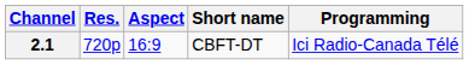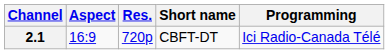 <table class="wikitable">
 <tr>
 <th scope = "col"><a href='#'>Channel</a></th>
+<th scope = "col"><a href='#'>Aspect</a></th>
 <th scope = "col"><a href='#'>Res.</a></th>
-<th scope = "col"><a href='#'>Aspect</a></th>
 <th scope = "col">Short name</th>
 <th scope = "col">Programming</th>
 </tr>
 <tr>
 <th scope = "row">2.1</th>
+<td><a href='#'>16:9</a></td>
 <td><a href='#'>720p</a></td>
-<td><a href='#'>16:9</a></td>
 <td>CBFT-DT</td>
 <td><a href='#'>Ici Radio-Canada Télé</a></td>
 </tr>
 </table>
